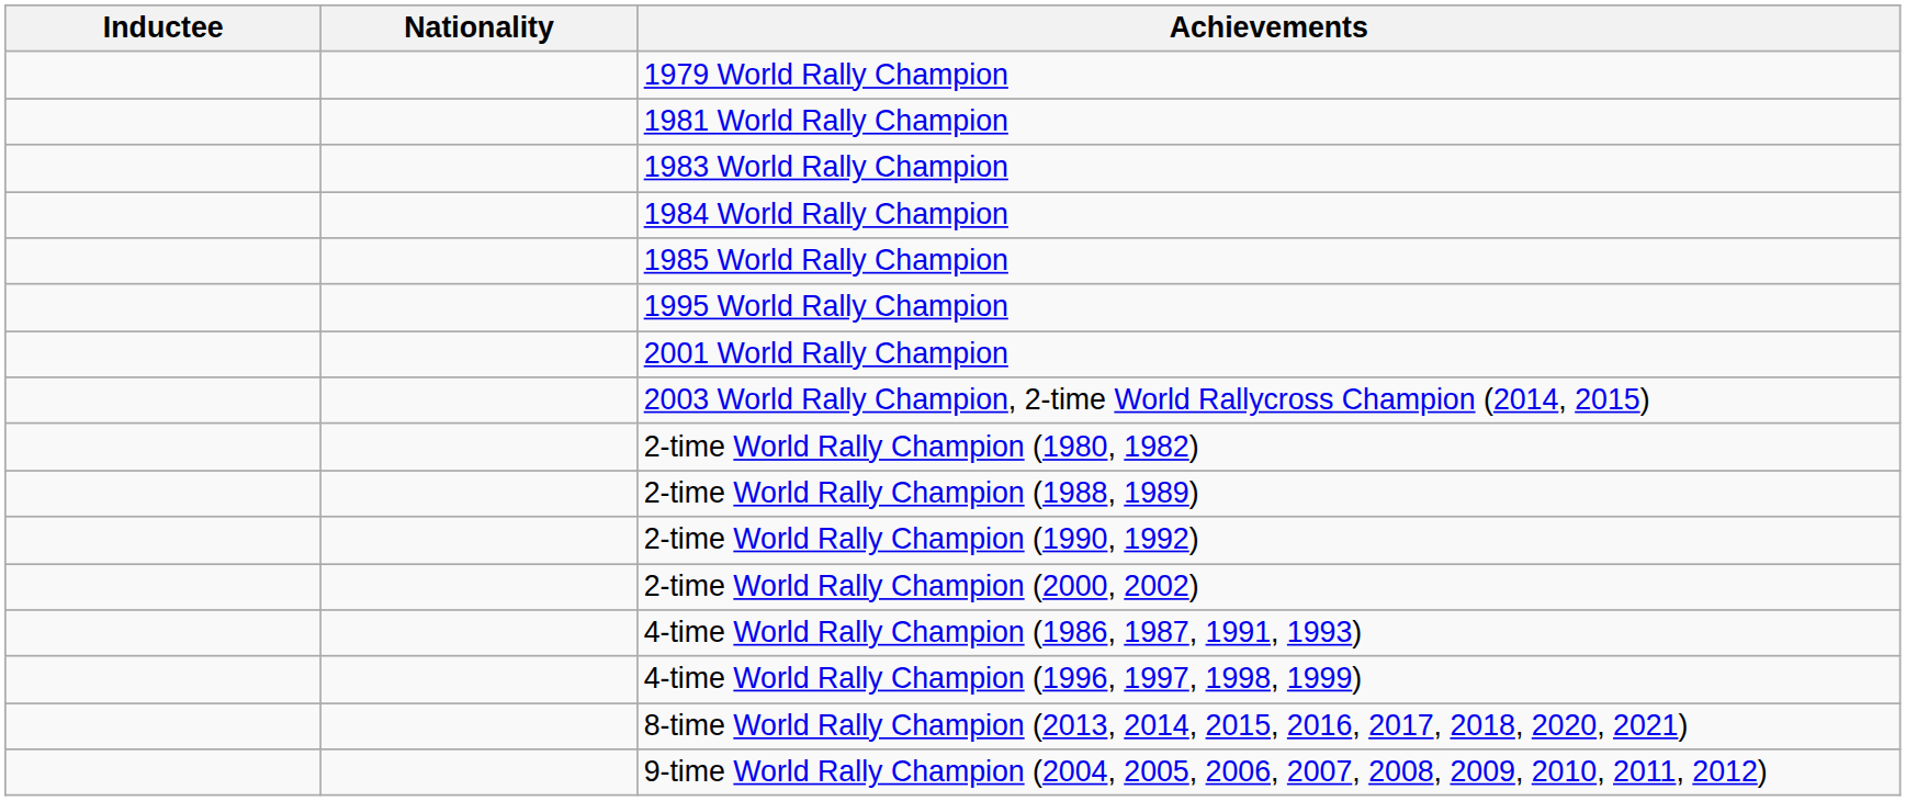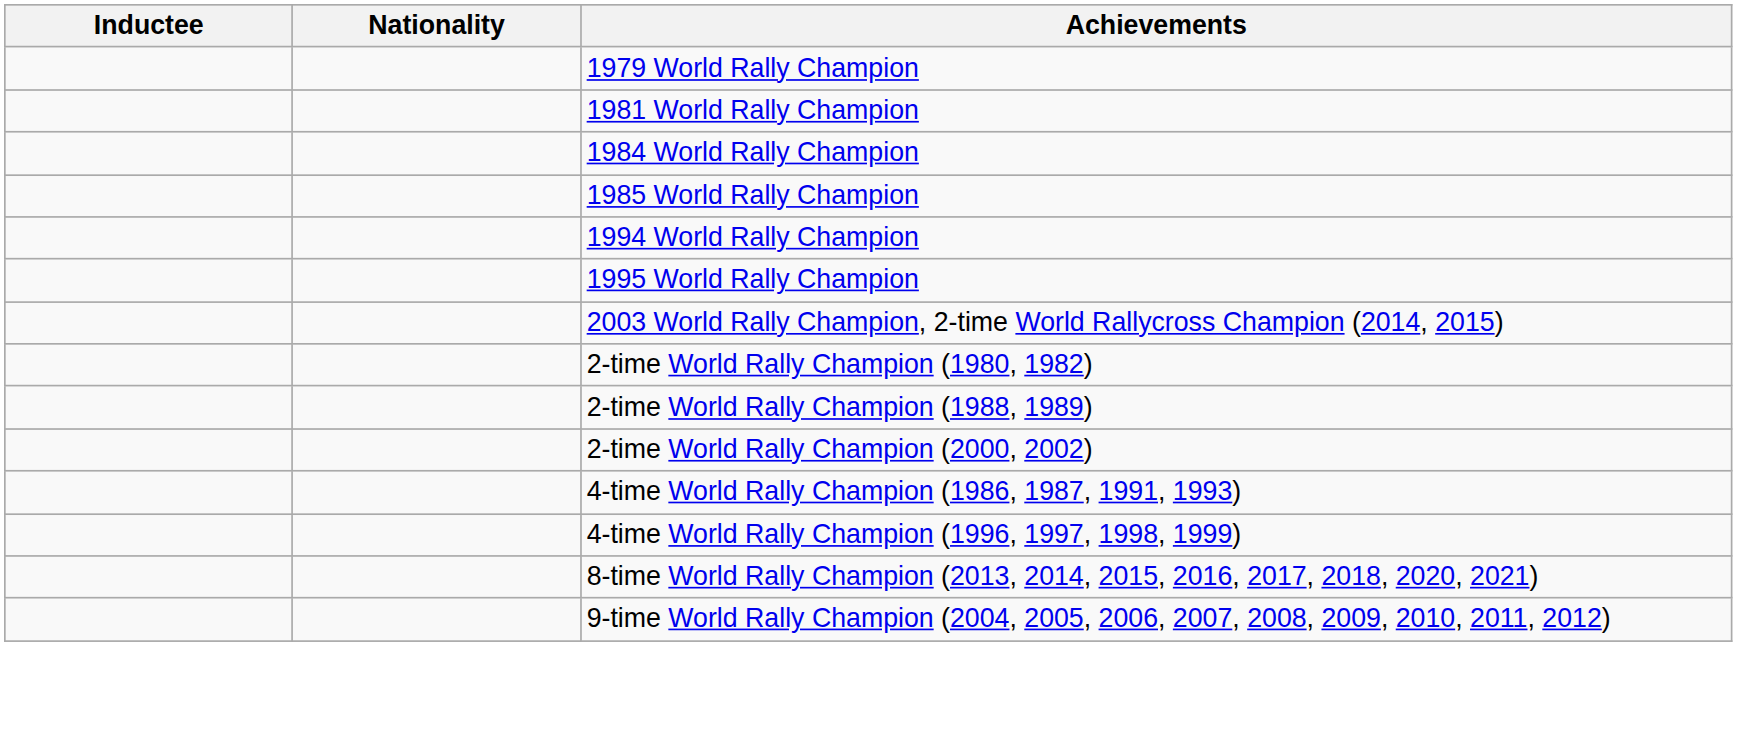 <table class="wikitable sortable" style="text-align:left">
 <tr>
 <th width=15%>Inductee</th>
 <th width=15%>Nationality</th>
 <th width=60%>Achievements</th>
 </tr>
 <tr>
 <td></td>
 <td></td>
 <td><a href='#'>1979 World Rally Champion</a></td>
 </tr>
 <tr>
 <td></td>
 <td></td>
 <td><a href='#'>1981 World Rally Champion</a></td>
 </tr>
 <tr>
 <td></td>
 <td></td>
-<td><a href='#'>1983 World Rally Champion</a></td>
-</tr>
-<tr>
-<td></td>
-<td></td>
 <td><a href='#'>1984 World Rally Champion</a></td>
 </tr>
 <tr>
 <td></td>
 <td></td>
 <td><a href='#'>1985 World Rally Champion</a></td>
 </tr>
 <tr>
 <td></td>
 <td></td>
-<td><a href='#'>1995 World Rally Champion</a></td>
+<td><a href='#'>1994 World Rally Champion</a></td>
 </tr>
 <tr>
 <td></td>
 <td></td>
-<td><a href='#'>2001 World Rally Champion</a></td>
+<td><a href='#'>1995 World Rally Champion</a></td>
 </tr>
 <tr>
 <td></td>
 <td></td>
 <td><a href='#'>2003 World Rally Champion</a>, 2-time <a href='#'>World Rallycross Champion</a> (<a href='#'>2014</a>, <a href='#'>2015</a>)</td>
 </tr>
 <tr>
 <td></td>
 <td></td>
 <td>2-time <a href='#'>World Rally Champion</a> (<a href='#'>1980</a>, <a href='#'>1982</a>)</td>
 </tr>
 <tr>
 <td></td>
 <td></td>
 <td>2-time <a href='#'>World Rally Champion</a> (<a href='#'>1988</a>, <a href='#'>1989</a>)</td>
-</tr>
-<tr>
-<td></td>
-<td></td>
-<td>2-time <a href='#'>World Rally Champion</a> (<a href='#'>1990</a>, <a href='#'>1992</a>)</td>
 </tr>
 <tr>
 <td></td>
 <td></td>
 <td>2-time <a href='#'>World Rally Champion</a> (<a href='#'>2000</a>, <a href='#'>2002</a>)</td>
 </tr>
 <tr>
 <td></td>
 <td></td>
 <td>4-time <a href='#'>World Rally Champion</a> (<a href='#'>1986</a>, <a href='#'>1987</a>, <a href='#'>1991</a>, <a href='#'>1993</a>)</td>
 </tr>
 <tr>
 <td></td>
 <td></td>
 <td>4-time <a href='#'>World Rally Champion</a> (<a href='#'>1996</a>, <a href='#'>1997</a>, <a href='#'>1998</a>, <a href='#'>1999</a>)</td>
 </tr>
 <tr>
 <td></td>
 <td></td>
 <td>8-time <a href='#'>World Rally Champion</a> (<a href='#'>2013</a>, <a href='#'>2014</a>, <a href='#'>2015</a>, <a href='#'>2016</a>, <a href='#'>2017</a>, <a href='#'>2018</a>, <a href='#'>2020</a>, <a href='#'>2021</a>)</td>
 </tr>
 <tr>
 <td></td>
 <td></td>
 <td>9-time <a href='#'>World Rally Champion</a> (<a href='#'>2004</a>, <a href='#'>2005</a>, <a href='#'>2006</a>, <a href='#'>2007</a>, <a href='#'>2008</a>, <a href='#'>2009</a>, <a href='#'>2010</a>, <a href='#'>2011</a>, <a href='#'>2012</a>)</td>
 </tr>
 </table>
